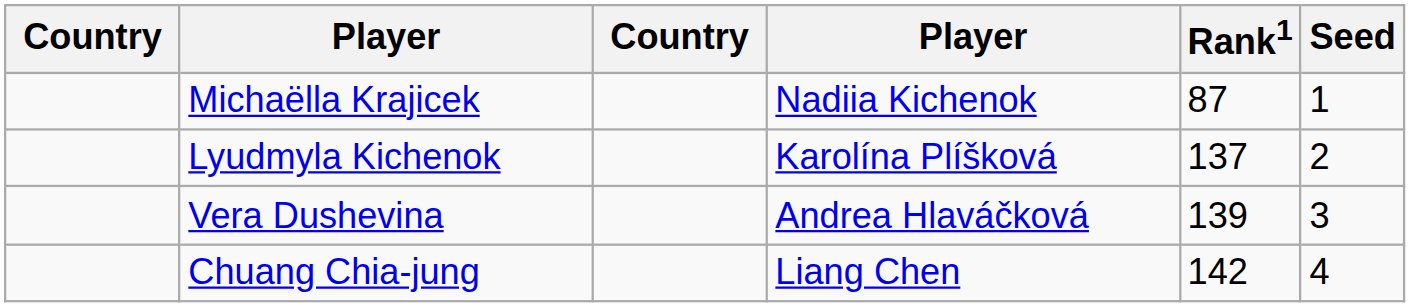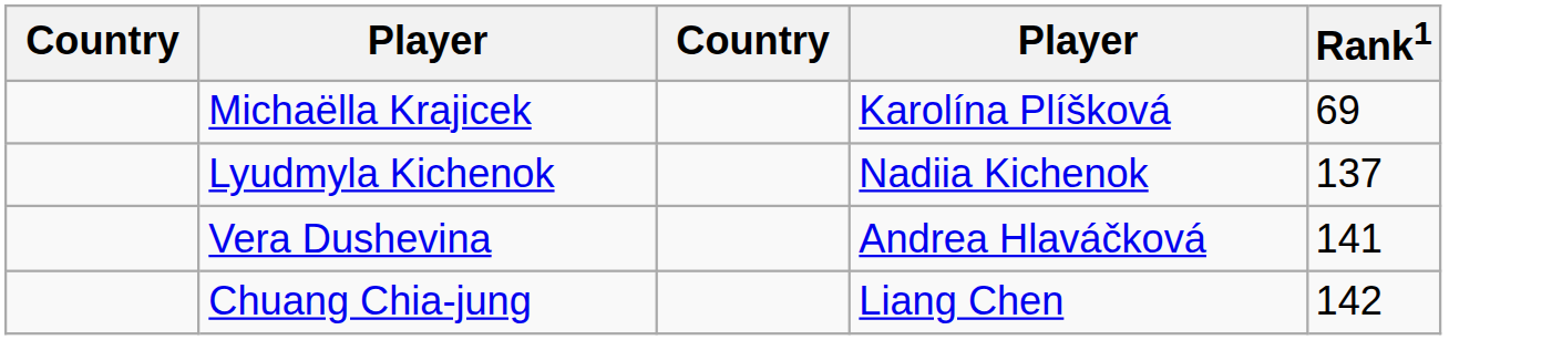 <table class="sortable wikitable">
 <tr>
 <th width="70">Country</th>
 <th width="175">Player</th>
 <th width="70">Country</th>
 <th width="175">Player</th>
 <th>Rank<sup>1</sup></th>
-<th>Seed</th>
 </tr>
 <tr>
 <td></td>
 <td><a href='#'>Michaëlla Krajicek</a></td>
 <td></td>
-<td><a href='#'>Nadiia Kichenok</a></td>
-<td>87</td>
-<td>1</td>
+<td><a href='#'>Karolína Plíšková</a></td>
+<td>69</td>
 </tr>
 <tr>
 <td></td>
 <td><a href='#'>Lyudmyla Kichenok</a></td>
 <td></td>
-<td><a href='#'>Karolína Plíšková</a></td>
+<td><a href='#'>Nadiia Kichenok</a></td>
 <td>137</td>
-<td>2</td>
 </tr>
 <tr>
 <td></td>
 <td><a href='#'>Vera Dushevina</a></td>
 <td></td>
 <td><a href='#'>Andrea Hlaváčková</a></td>
-<td>139</td>
-<td>3</td>
+<td>141</td>
 </tr>
 <tr>
 <td></td>
 <td><a href='#'>Chuang Chia-jung</a></td>
 <td></td>
 <td><a href='#'>Liang Chen</a></td>
 <td>142</td>
-<td>4</td>
 </tr>
 </table>
